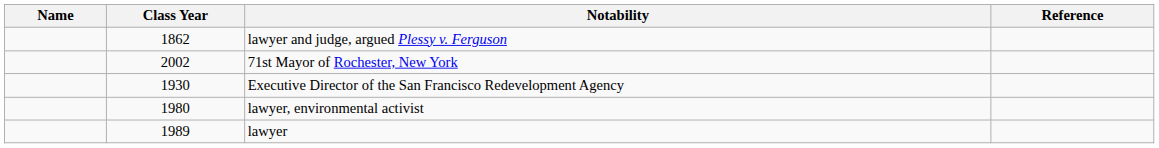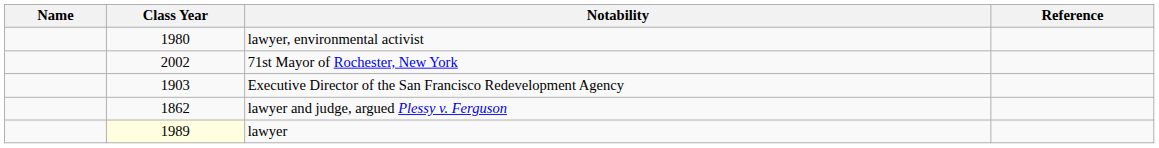 <table class="wikitable sortable" style="width:100%">
 <tr>
 <th style="width:*;">Name</th>
 <th style="width:12%;">Class Year</th>
 <th style="width:65%;" class="unsortable">Notability</th>
 <th style="width:*;" class="unsortable">Reference</th>
 </tr>
 <tr>
 <td></td>
-<td style="text-align:center;">1862</td>
-<td>lawyer and judge, argued <em><a href='#'>Plessy v. Ferguson</a></em></td>
+<td style="text-align:center;">1980</td>
+<td>lawyer, environmental activist</td>
 <td style="text-align:center;"></td>
 </tr>
 <tr>
 <td></td>
 <td style="text-align:center;">2002</td>
 <td>71st Mayor of <a href='#'>Rochester, New York</a></td>
 <td style="text-align:center;"></td>
 </tr>
 <tr>
 <td></td>
-<td style="text-align:center;">1930</td>
+<td style="text-align:center;">1903</td>
 <td>Executive Director of the San Francisco Redevelopment Agency</td>
 <td style="text-align:center;"></td>
 </tr>
 <tr>
 <td></td>
-<td style="text-align:center;">1980</td>
-<td>lawyer, environmental activist</td>
+<td style="text-align:center;">1862</td>
+<td>lawyer and judge, argued <em><a href='#'>Plessy v. Ferguson</a></em></td>
 <td style="text-align:center;"></td>
 </tr>
 <tr>
 <td></td>
-<td style="text-align:center;">1989</td>
+<td style="background: lightyellow; text-align:center;">1989</td>
 <td>lawyer</td>
 <td style="text-align:center;"></td>
 </tr>
 </table>
